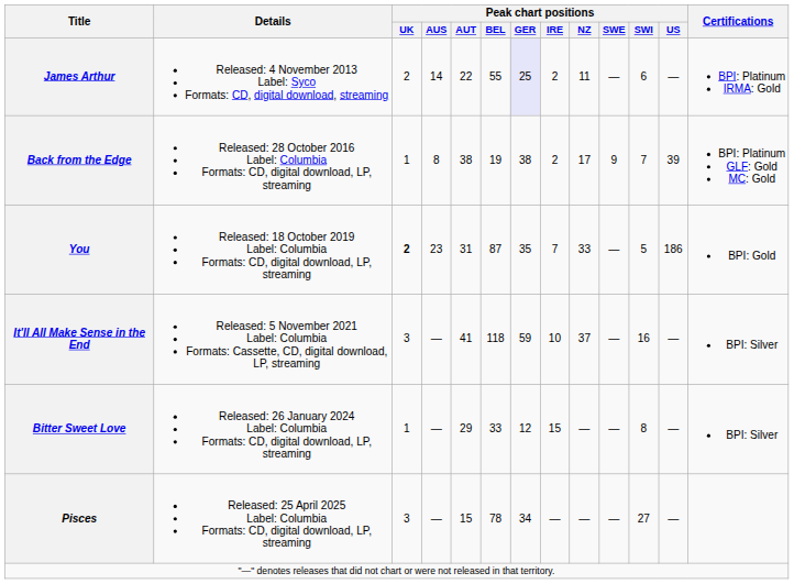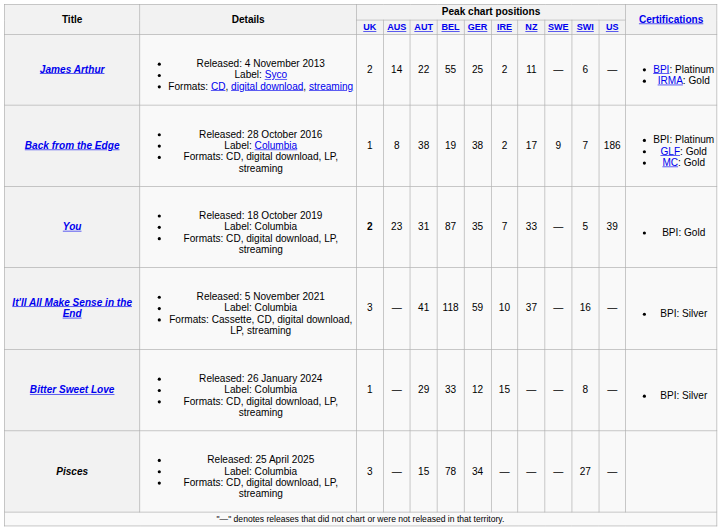 <table class="wikitable plainrowheaders" style="text-align:center;">
 <tr>
 <th scope="col" rowspan="2" style="width:13em;">Title</th>
 <th scope="col" rowspan="2" style="width:21em;">Details</th>
 <th scope="col" colspan="10">Peak chart positions</th>
 <th scope="col" rowspan="2"><a href='#'>Certifications</a></th>
 </tr>
 <tr>
 <th scope="col" style="width:2.5em;font-size:90%;"><a href='#'>UK</a><br></th>
 <th scope="col" style="width:2.5em;font-size:90%;"><a href='#'>AUS</a><br></th>
 <th scope="col" style="width:2.5em;font-size:90%;"><a href='#'>AUT</a><br></th>
 <th scope="col" style="width:2.5em;font-size:90%;"><a href='#'>BEL</a><br></th>
 <th scope="col" style="width:2.5em;font-size:90%;"><a href='#'>GER</a><br></th>
 <th scope="col" style="width:2.5em;font-size:90%;"><a href='#'>IRE</a><br></th>
 <th scope="col" style="width:2.5em;font-size:90%;"><a href='#'>NZ</a><br></th>
 <th scope="col" style="width:2.5em;font-size:90%;"><a href='#'>SWE</a><br></th>
 <th scope="col" style="width:2.5em;font-size:90%;"><a href='#'>SWI</a><br></th>
 <th scope="col" style="width:2.5em;font-size:90%;"><a href='#'>US</a><br></th>
 </tr>
 <tr>
 <th scope="row"><em><a href='#'>James Arthur</a></em></th>
 <td><br><ul><li>Released: 4 November 2013</li><li>Label: <a href='#'>Syco</a></li><li>Formats: <a href='#'>CD</a>, <a href='#'>digital download</a>, <a href='#'>streaming</a></li></ul></td>
 <td>2</td>
 <td>14</td>
 <td>22</td>
 <td>55</td>
-<td style="background: lavender;">25</td>
+<td>25</td>
 <td>2</td>
 <td>11</td>
 <td>—</td>
 <td>6</td>
 <td>—</td>
 <td><br><ul><li><a href='#'>BPI</a>: Platinum</li><li><a href='#'>IRMA</a>: Gold</li></ul></td>
 </tr>
 <tr>
 <th scope="row"><em><a href='#'>Back from the Edge</a></em></th>
 <td><br><ul><li>Released: 28 October 2016</li><li>Label: <a href='#'>Columbia</a></li><li>Formats: CD, digital download, LP, streaming</li></ul></td>
 <td>1</td>
 <td>8</td>
 <td>38</td>
 <td>19</td>
 <td>38</td>
 <td>2</td>
 <td>17</td>
 <td>9</td>
 <td>7</td>
-<td>39</td>
+<td>186</td>
 <td><br><ul><li>BPI: Platinum</li><li><a href='#'>GLF</a>: Gold</li><li><a href='#'>MC</a>: Gold</li></ul></td>
 </tr>
 <tr>
 <th scope="row"><em><a href='#'>You</a></em></th>
 <td><br><ul><li>Released: 18 October 2019</li><li>Label: Columbia</li><li>Formats: CD, digital download, LP, streaming</li></ul></td>
 <td><strong>2</strong></td>
 <td>23</td>
 <td>31</td>
 <td>87</td>
 <td>35</td>
 <td>7</td>
 <td>33</td>
 <td>—</td>
 <td>5</td>
-<td>186</td>
+<td>39</td>
 <td><br><ul><li>BPI: Gold</li></ul></td>
 </tr>
 <tr>
 <th scope="row"><em><a href='#'>It'll All Make Sense in the End</a></em></th>
 <td><br><ul><li>Released: 5 November 2021</li><li>Label: Columbia</li><li>Formats: Cassette, CD, digital download, LP, streaming</li></ul></td>
 <td>3</td>
 <td>—</td>
 <td>41</td>
 <td>118</td>
 <td>59</td>
 <td>10</td>
 <td>37</td>
 <td>—</td>
 <td>16</td>
 <td>—</td>
 <td><br><ul><li>BPI: Silver</li></ul></td>
 </tr>
 <tr>
 <th scope="row"><em><a href='#'>Bitter Sweet Love</a></em></th>
 <td><br><ul><li>Released: 26 January 2024</li><li>Label: Columbia</li><li>Formats: CD, digital download, LP, streaming</li></ul></td>
 <td>1</td>
 <td>—</td>
 <td>29</td>
 <td>33</td>
 <td>12</td>
 <td>15</td>
 <td>—</td>
 <td>—</td>
 <td>8</td>
 <td>—</td>
 <td><br><ul><li>BPI: Silver</li></ul></td>
 </tr>
 <tr>
 <th scope="row"><em>Pisces</em></th>
 <td><br><ul><li>Released: 25 April 2025</li><li>Label: Columbia</li><li>Formats: CD, digital download, LP, streaming</li></ul></td>
 <td>3</td>
 <td>—</td>
 <td>15</td>
 <td>78</td>
 <td>34</td>
 <td>—</td>
 <td>—</td>
 <td>—</td>
 <td>27</td>
 <td>—</td>
 <td></td>
 </tr>
 <tr>
 <td colspan="16" style="font-size:85%">"—" denotes releases that did not chart or were not released in that territory.</td>
 </tr>
 </table>
